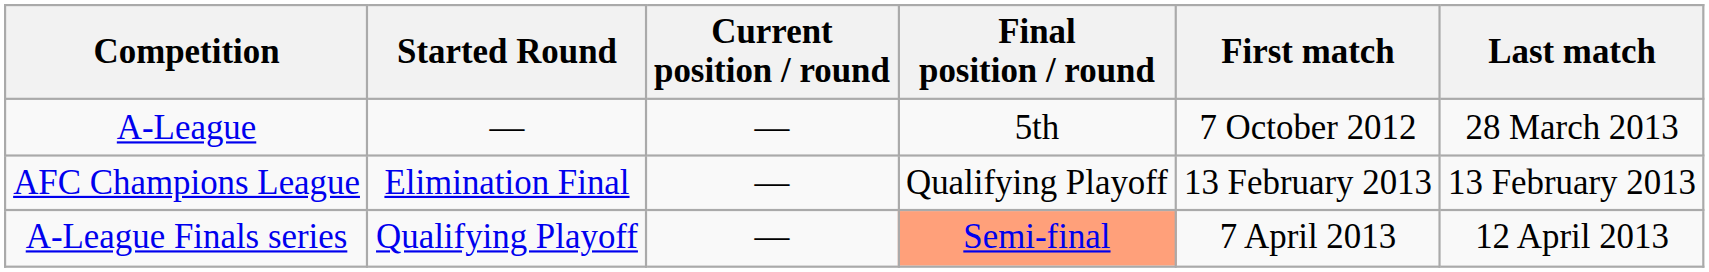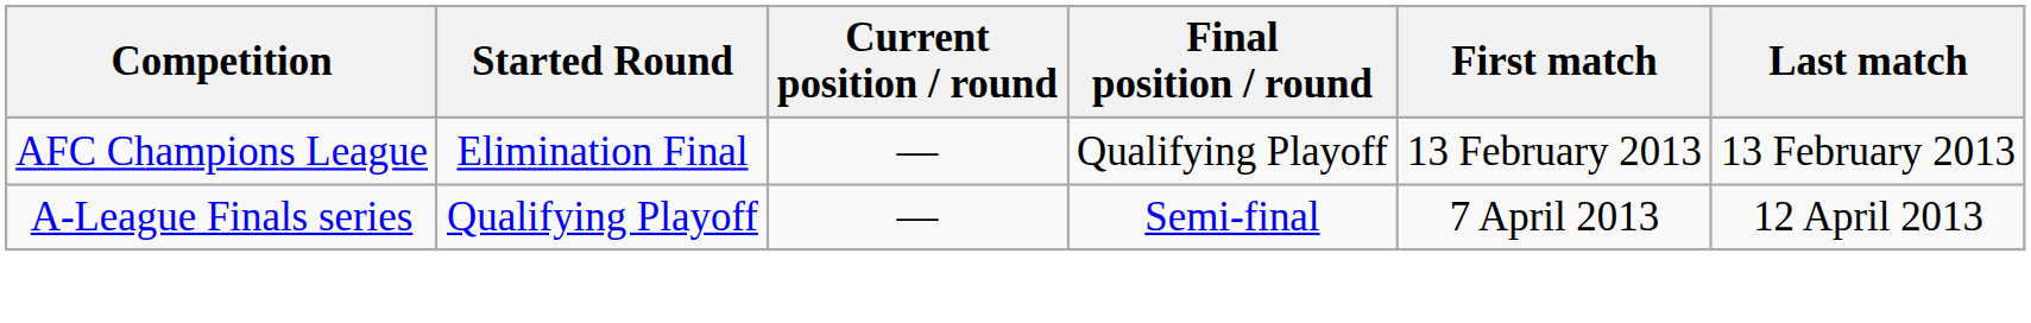 <table class="wikitable">
 <tr>
 <th>Competition</th>
 <th>Started Round</th>
 <th>Current <br>position / round</th>
 <th>Final <br>position / round</th>
 <th>First match</th>
 <th>Last match</th>
-</tr>
-<tr style="text-align: center">
-<td><a href='#'>A-League</a></td>
-<td>—</td>
-<td>—</td>
-<td>5th</td>
-<td>7 October 2012</td>
-<td>28 March 2013</td>
 </tr>
 <tr style="text-align: center">
 <td><a href='#'>AFC Champions League</a></td>
 <td><a href='#'>Elimination Final</a></td>
 <td>—</td>
 <td>Qualifying Playoff</td>
 <td>13 February 2013</td>
 <td>13 February 2013</td>
 </tr>
 <tr style="text-align: center">
 <td><a href='#'>A-League Finals series</a></td>
 <td><a href='#'>Qualifying Playoff</a></td>
 <td>—</td>
-<td style="background: lightsalmon;"><a href='#'>Semi-final</a></td>
+<td><a href='#'>Semi-final</a></td>
 <td>7 April 2013</td>
 <td>12 April 2013</td>
 </tr>
 </table>
